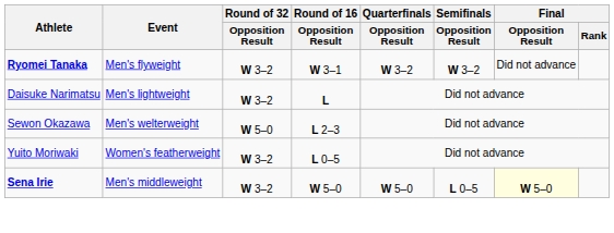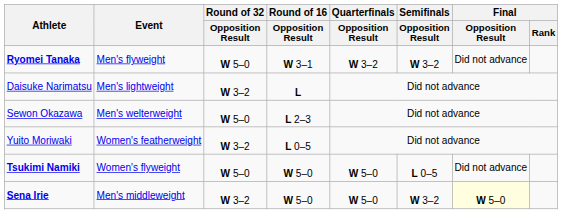 <table class="wikitable" style="font-size:90%">
 <tr>
 <th rowspan="2">Athlete</th>
 <th rowspan="2">Event</th>
 <th>Round of 32</th>
 <th>Round of 16</th>
 <th>Quarterfinals</th>
 <th>Semifinals</th>
 <th colspan=2>Final</th>
 </tr>
 <tr style="font-size:95%">
 <th>Opposition<br>Result</th>
 <th>Opposition<br>Result</th>
 <th>Opposition<br>Result</th>
 <th>Opposition<br>Result</th>
 <th>Opposition<br>Result</th>
 <th>Rank</th>
 </tr>
 <tr align=center>
 <td align=left><strong><a href='#'>Ryomei Tanaka</a></strong></td>
 <td align=left><a href='#'>Men's flyweight</a></td>
-<td><br><strong>W</strong> 3–2</td>
+<td><br><strong>W</strong> 5–0</td>
 <td><br><strong>W</strong> 3–1</td>
 <td><br><strong>W</strong> 3–2</td>
 <td><br><strong>W</strong> 3–2</td>
 <td>Did not advance</td>
 <td></td>
 </tr>
 <tr align=center>
 <td align=left><a href='#'>Daisuke Narimatsu</a></td>
 <td align=left><a href='#'>Men's lightweight</a></td>
 <td><br><strong>W</strong> 3–2</td>
 <td><br> <strong>L</strong> </td>
 <td colspan=4>Did not advance</td>
 </tr>
 <tr align=center>
 <td align=left><a href='#'>Sewon Okazawa</a></td>
 <td align=left><a href='#'>Men's welterweight</a></td>
 <td><br><strong>W</strong> 5–0</td>
 <td><br><strong>L</strong> 2–3</td>
 <td colspan=4>Did not advance</td>
 </tr>
 <tr align=center>
 <td align=left><a href='#'>Yuito Moriwaki</a></td>
 <td align=left><a href='#'>Women's featherweight</a></td>
 <td><br><strong>W</strong> 3–2</td>
 <td><br> <strong>L</strong> 0–5</td>
 <td colspan=4>Did not advance</td>
 </tr>
 <tr align=center>
+<td align=left><strong><a href='#'>Tsukimi Namiki</a></strong></td>
+<td align=left><a href='#'>Women's flyweight</a></td>
+<td><br><strong>W</strong> 5–0</td>
+<td><br><strong>W</strong> 5–0</td>
+<td><br><strong>W</strong> 5–0</td>
+<td><br><strong>L</strong> 0–5</td>
+<td>Did not advance</td>
+<td></td>
+</tr>
+<tr align=center>
 <td align=left><strong><a href='#'>Sena Irie</a></strong></td>
 <td align=left><a href='#'>Men's middleweight</a></td>
 <td><br><strong>W</strong> 3–2</td>
 <td><br><strong>W</strong> 5–0</td>
 <td><br><strong>W</strong> 5–0</td>
-<td><br><strong>L</strong> 0–5</td>
+<td><br><strong>W</strong> 3–2</td>
 <td style="background: lightyellow;"><br><strong>W</strong> 5–0</td>
 <td></td>
 </tr>
 </table>
